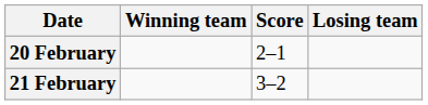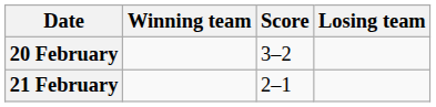 <table class="wikitable plainrowheaders">
 <tr>
 <th scope=col>Date</th>
 <th scope=col>Winning team</th>
 <th scope=col>Score</th>
 <th scope=col>Losing team</th>
 </tr>
 <tr>
 <th scope=row>20 February</th>
 <td></td>
-<td>2–1</td>
+<td>3–2</td>
 <td></td>
 </tr>
 <tr>
 <th scope=row>21 February</th>
 <td></td>
-<td>3–2</td>
+<td>2–1</td>
 <td></td>
 </tr>
 </table>
